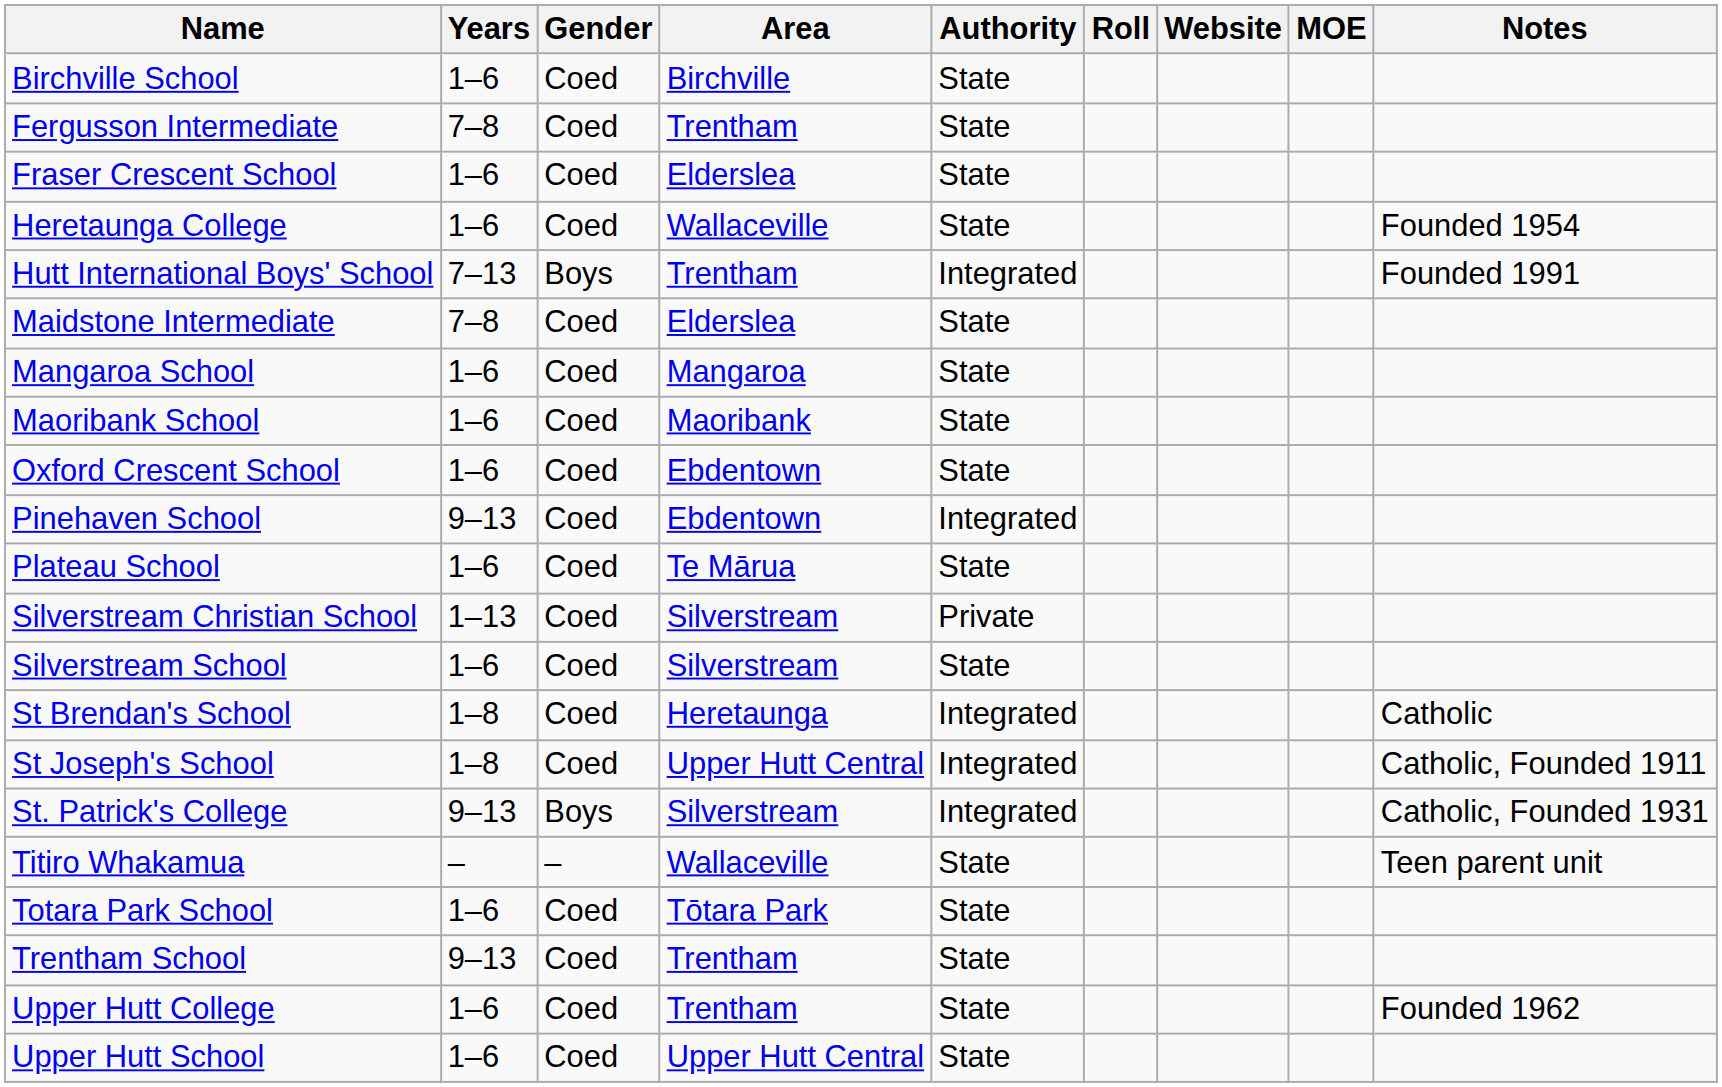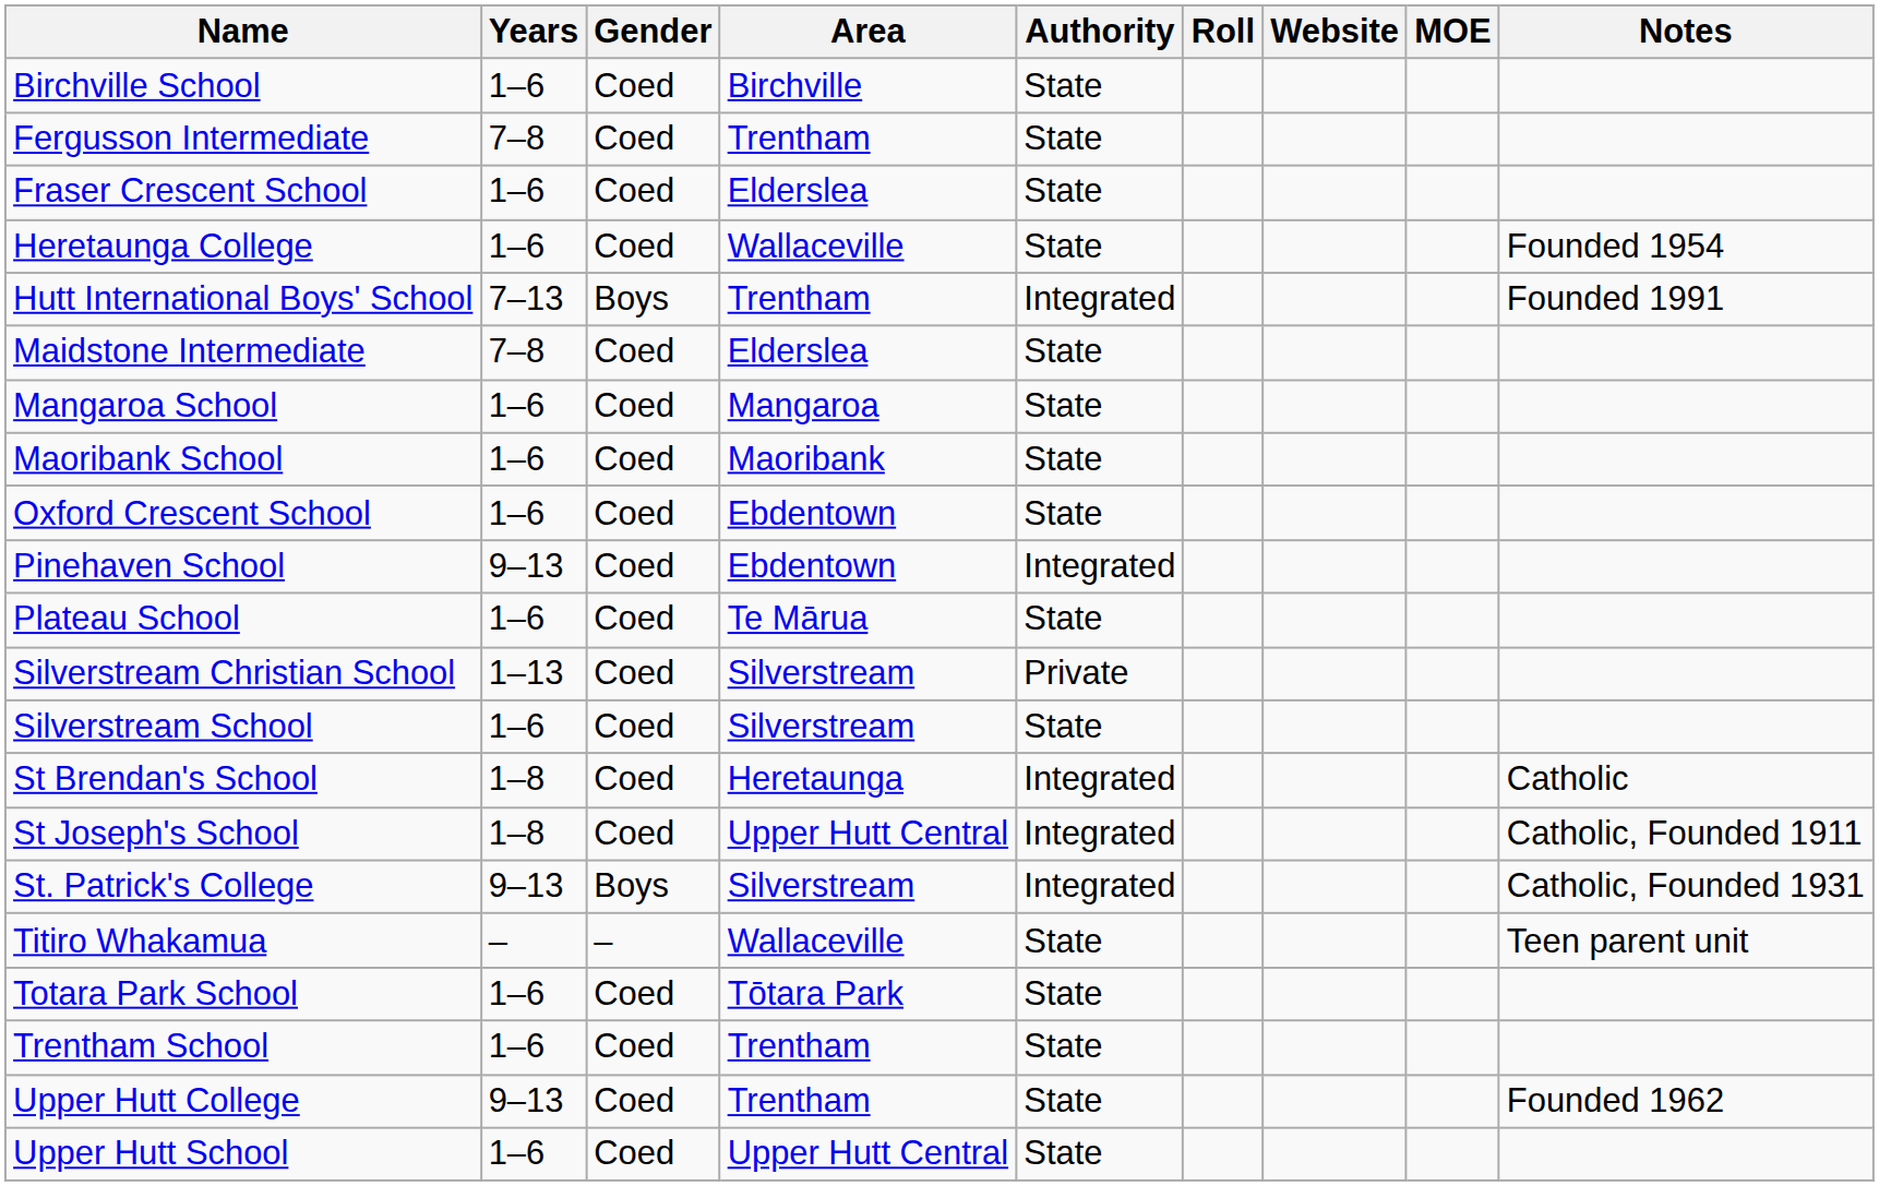 <table class="wikitable sortable">
 <tr>
 <th>Name</th>
 <th>Years</th>
 <th>Gender</th>
 <th>Area</th>
 <th>Authority</th>
 <th>Roll</th>
 <th>Website</th>
 <th>MOE</th>
 <th>Notes</th>
 </tr>
 <tr>
 <td><a href='#'>Birchville School</a></td>
 <td>1–6</td>
 <td>Coed</td>
 <td><a href='#'>Birchville</a></td>
 <td>State</td>
 <td></td>
 <td></td>
 <td></td>
 <td></td>
 </tr>
 <tr>
 <td><a href='#'>Fergusson Intermediate</a></td>
 <td>7–8</td>
 <td>Coed</td>
 <td><a href='#'>Trentham</a></td>
 <td>State</td>
 <td></td>
 <td></td>
 <td></td>
 <td></td>
 </tr>
 <tr>
 <td><a href='#'>Fraser Crescent School</a></td>
 <td>1–6</td>
 <td>Coed</td>
 <td><a href='#'>Elderslea</a></td>
 <td>State</td>
 <td></td>
 <td></td>
 <td></td>
 <td></td>
 </tr>
 <tr>
 <td><a href='#'>Heretaunga College</a></td>
 <td>1–6</td>
 <td>Coed</td>
 <td><a href='#'>Wallaceville</a></td>
 <td>State</td>
 <td></td>
 <td></td>
 <td></td>
 <td>Founded 1954</td>
 </tr>
 <tr>
 <td><a href='#'>Hutt International Boys' School</a></td>
 <td>7–13</td>
 <td>Boys</td>
 <td><a href='#'>Trentham</a></td>
 <td>Integrated</td>
 <td></td>
 <td></td>
 <td></td>
 <td>Founded 1991</td>
 </tr>
 <tr>
 <td><a href='#'>Maidstone Intermediate</a></td>
 <td>7–8</td>
 <td>Coed</td>
 <td><a href='#'>Elderslea</a></td>
 <td>State</td>
 <td></td>
 <td></td>
 <td></td>
 <td></td>
 </tr>
 <tr>
 <td><a href='#'>Mangaroa School</a></td>
 <td>1–6</td>
 <td>Coed</td>
 <td><a href='#'>Mangaroa</a></td>
 <td>State</td>
 <td></td>
 <td></td>
 <td></td>
 <td></td>
 </tr>
 <tr>
 <td><a href='#'>Maoribank School</a></td>
 <td>1–6</td>
 <td>Coed</td>
 <td><a href='#'>Maoribank</a></td>
 <td>State</td>
 <td></td>
 <td></td>
 <td></td>
 <td></td>
 </tr>
 <tr>
 <td><a href='#'>Oxford Crescent School</a></td>
 <td>1–6</td>
 <td>Coed</td>
 <td><a href='#'>Ebdentown</a></td>
 <td>State</td>
 <td></td>
 <td></td>
 <td></td>
 <td></td>
 </tr>
 <tr>
 <td><a href='#'>Pinehaven School</a></td>
 <td>9–13</td>
 <td>Coed</td>
 <td><a href='#'>Ebdentown</a></td>
 <td>Integrated</td>
 <td></td>
 <td></td>
 <td></td>
 <td></td>
 </tr>
 <tr>
 <td><a href='#'>Plateau School</a></td>
 <td>1–6</td>
 <td>Coed</td>
 <td><a href='#'>Te Mārua</a></td>
 <td>State</td>
 <td></td>
 <td></td>
 <td></td>
 <td></td>
 </tr>
 <tr>
 <td><a href='#'>Silverstream Christian School</a></td>
 <td>1–13</td>
 <td>Coed</td>
 <td><a href='#'>Silverstream</a></td>
 <td>Private</td>
 <td></td>
 <td></td>
 <td></td>
 <td></td>
 </tr>
 <tr>
 <td><a href='#'>Silverstream School</a></td>
 <td>1–6</td>
 <td>Coed</td>
 <td><a href='#'>Silverstream</a></td>
 <td>State</td>
 <td></td>
 <td></td>
 <td></td>
 <td></td>
 </tr>
 <tr>
 <td><a href='#'>St Brendan's School</a></td>
 <td>1–8</td>
 <td>Coed</td>
 <td><a href='#'>Heretaunga</a></td>
 <td>Integrated</td>
 <td></td>
 <td></td>
 <td></td>
 <td>Catholic</td>
 </tr>
 <tr>
 <td><a href='#'>St Joseph's School</a></td>
 <td>1–8</td>
 <td>Coed</td>
 <td><a href='#'>Upper Hutt Central</a></td>
 <td>Integrated</td>
 <td></td>
 <td></td>
 <td></td>
 <td>Catholic, Founded 1911</td>
 </tr>
 <tr>
 <td><a href='#'>St. Patrick's College</a></td>
 <td>9–13</td>
 <td>Boys</td>
 <td><a href='#'>Silverstream</a></td>
 <td>Integrated</td>
 <td></td>
 <td></td>
 <td></td>
 <td>Catholic, Founded 1931</td>
 </tr>
 <tr>
 <td><a href='#'>Titiro Whakamua</a></td>
 <td>–</td>
 <td>–</td>
 <td><a href='#'>Wallaceville</a></td>
 <td>State</td>
 <td></td>
 <td></td>
 <td></td>
 <td>Teen parent unit</td>
 </tr>
 <tr>
 <td><a href='#'>Totara Park School</a></td>
 <td>1–6</td>
 <td>Coed</td>
 <td><a href='#'>Tōtara Park</a></td>
 <td>State</td>
 <td></td>
 <td></td>
 <td></td>
 <td></td>
 </tr>
 <tr>
 <td><a href='#'>Trentham School</a></td>
-<td>9–13</td>
+<td>1–6</td>
 <td>Coed</td>
 <td><a href='#'>Trentham</a></td>
 <td>State</td>
 <td></td>
 <td></td>
 <td></td>
 <td></td>
 </tr>
 <tr>
 <td><a href='#'>Upper Hutt College</a></td>
-<td>1–6</td>
+<td>9–13</td>
 <td>Coed</td>
 <td><a href='#'>Trentham</a></td>
 <td>State</td>
 <td></td>
 <td></td>
 <td></td>
 <td>Founded 1962</td>
 </tr>
 <tr>
 <td><a href='#'>Upper Hutt School</a></td>
 <td>1–6</td>
 <td>Coed</td>
 <td><a href='#'>Upper Hutt Central</a></td>
 <td>State</td>
 <td></td>
 <td></td>
 <td></td>
 <td></td>
 </tr>
 </table>
